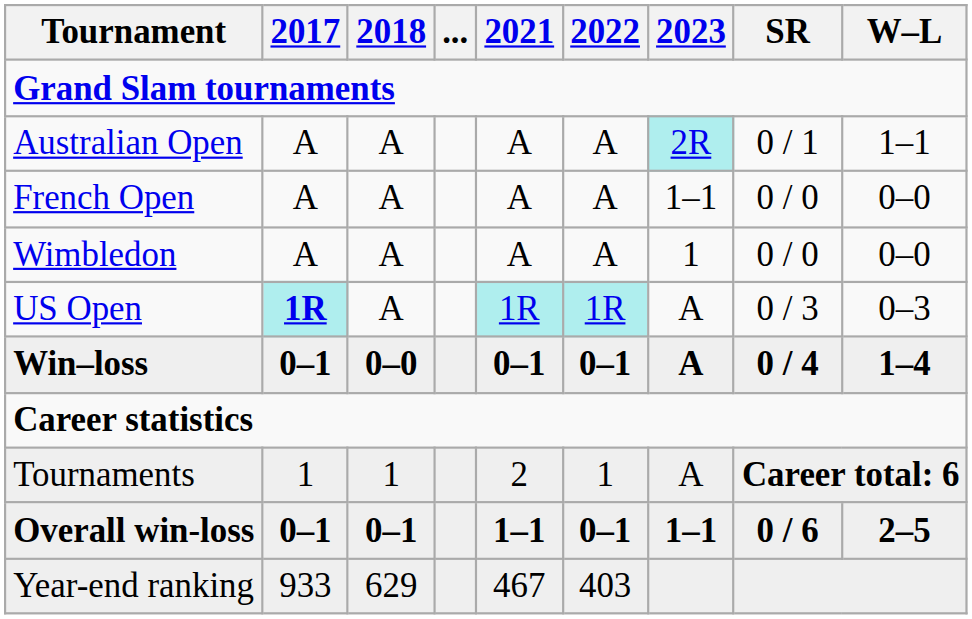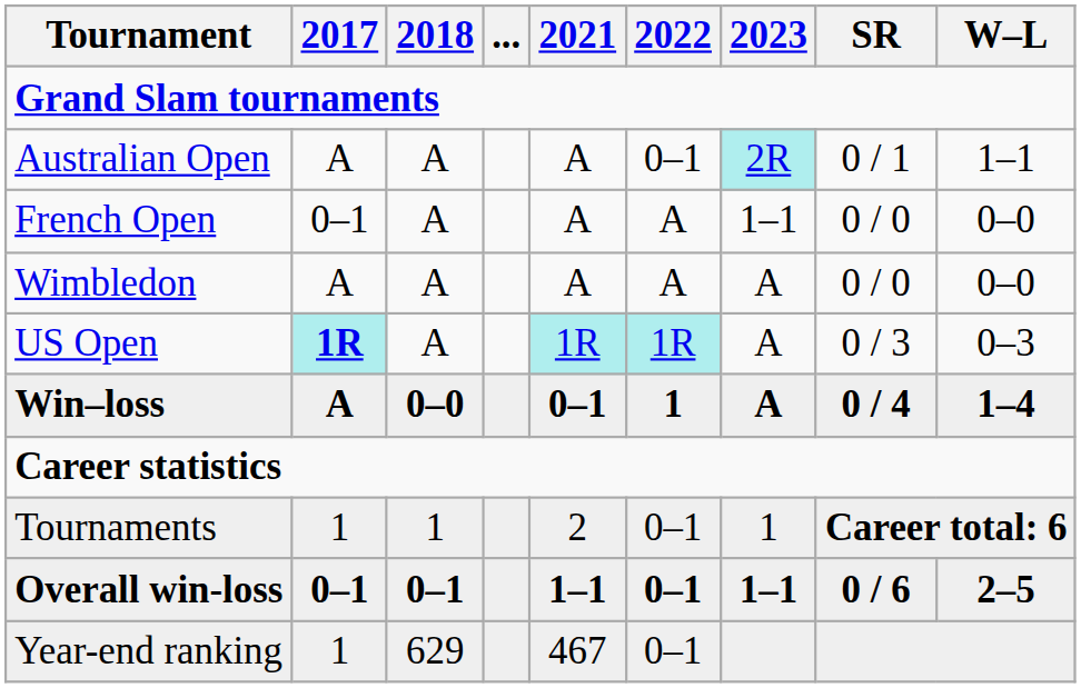 <table class="wikitable" style="text-align:center">
 <tr>
 <th>Tournament</th>
 <th><a href='#'>2017</a></th>
 <th><a href='#'>2018</a></th>
 <th>...</th>
 <th><a href='#'>2021</a></th>
 <th><a href='#'>2022</a></th>
 <th><a href='#'>2023</a></th>
 <th>SR</th>
 <th>W–L</th>
 </tr>
 <tr>
 <td colspan="10" align="left"><strong><a href='#'>Grand Slam tournaments</a></strong></td>
 </tr>
 <tr>
 <td style="text-align:left"><a href='#'>Australian Open</a></td>
 <td>A</td>
 <td>A</td>
 <td></td>
 <td>A</td>
-<td>A</td>
+<td>0–1</td>
 <td style="background:#afeeee"><a href='#'>2R</a></td>
 <td>0 / 1</td>
 <td>1–1</td>
 </tr>
 <tr>
 <td style="text-align:left"><a href='#'>French Open</a></td>
-<td>A</td>
+<td>0–1</td>
 <td>A</td>
 <td></td>
 <td>A</td>
 <td>A</td>
 <td>1–1</td>
 <td>0 / 0</td>
 <td>0–0</td>
 </tr>
 <tr>
 <td align="left"><a href='#'>Wimbledon</a></td>
 <td>A</td>
 <td>A</td>
 <td></td>
 <td>A</td>
 <td>A</td>
-<td>1</td>
+<td>A</td>
 <td>0 / 0</td>
 <td>0–0</td>
 </tr>
 <tr>
 <td style="text-align:left"><a href='#'>US Open</a></td>
 <td style="background:#afeeee"><strong><a href='#'>1R</a></strong></td>
 <td>A</td>
 <td></td>
 <td style="background:#afeeee"><a href='#'>1R</a></td>
 <td style="background:#afeeee"><a href='#'>1R</a></td>
 <td>A</td>
 <td>0 / 3</td>
 <td>0–3</td>
 </tr>
 <tr style="background:#efefef;font-weight:bold">
 <td style="text-align:left">Win–loss</td>
-<td>0–1</td>
+<td>A</td>
 <td>0–0</td>
 <td></td>
 <td>0–1</td>
-<td>0–1</td>
+<td>1</td>
 <td>A</td>
 <td>0 / 4</td>
 <td>1–4</td>
 </tr>
 <tr>
 <td colspan="10" align="left"><strong>Career statistics</strong></td>
 </tr>
 <tr bgcolor="efefef">
 <td align="left">Tournaments</td>
 <td>1</td>
 <td>1</td>
 <td></td>
 <td>2</td>
+<td>0–1</td>
 <td>1</td>
-<td>A</td>
 <td colspan="3"><strong>Career total: 6</strong></td>
 </tr>
 <tr style="background:#efefef;font-weight:bold">
 <td align="left">Overall win-loss</td>
 <td>0–1</td>
 <td>0–1</td>
 <td></td>
 <td>1–1</td>
 <td>0–1</td>
 <td>1–1</td>
 <td>0 / 6</td>
 <td>2–5</td>
 </tr>
 <tr bgcolor="efefef">
 <td align="left">Year-end ranking</td>
-<td>933</td>
+<td>1</td>
 <td>629</td>
 <td></td>
 <td>467</td>
-<td>403</td>
+<td>0–1</td>
 <td></td>
 <td colspan="3"></td>
 </tr>
 </table>
